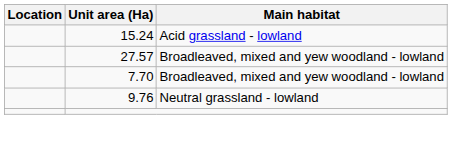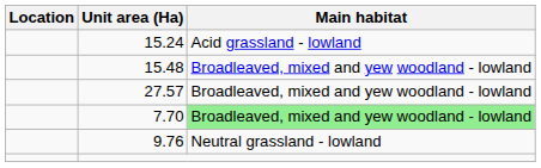 <table class="wikitable">
 <tr>
 <th>Location</th>
 <th>Unit area (Ha)</th>
 <th>Main habitat</th>
 </tr>
 <tr>
 <td></td>
 <td align="right">15.24</td>
 <td>Acid <a href='#'>grassland</a> - <a href='#'>lowland</a></td>
 </tr>
 <tr>
 <td></td>
+<td align="right">15.48</td>
+<td><a href='#'>Broadleaved, mixed</a> and <a href='#'>yew</a> <a href='#'>woodland</a> - lowland</td>
+</tr>
+<tr>
+<td></td>
 <td align="right">27.57</td>
 <td>Broadleaved, mixed and yew woodland - lowland</td>
 </tr>
 <tr>
 <td></td>
 <td align="right">7.70</td>
-<td>Broadleaved, mixed and yew woodland - lowland</td>
+<td style="background: lightgreen;">Broadleaved, mixed and yew woodland - lowland</td>
 </tr>
 <tr>
 <td></td>
 <td align="right">9.76</td>
 <td>Neutral grassland - lowland</td>
 </tr>
 <tr>
 <td></td>
 </tr>
 </table>
